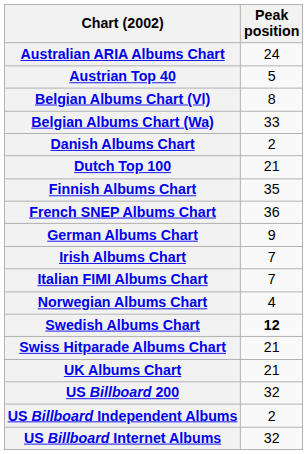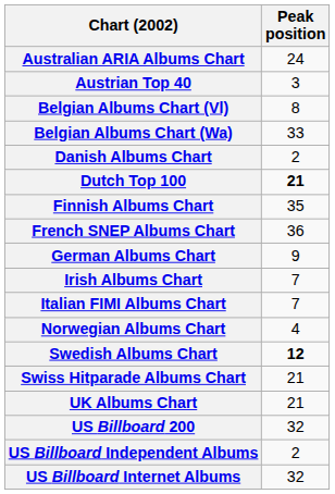 <table class="wikitable sortable plainrowheaders" style="text-align:left;">
 <tr>
 <th scope="col">Chart (2002)</th>
 <th scope="col">Peak<br>position</th>
 </tr>
 <tr>
 <th scope="row"><a href='#'>Australian ARIA Albums Chart</a></th>
 <td style="text-align:center;">24</td>
 </tr>
 <tr>
 <th scope="row"><a href='#'>Austrian Top 40</a></th>
-<td style="text-align:center;">5</td>
+<td style="text-align:center;">3</td>
 </tr>
 <tr>
 <th scope="row"><a href='#'>Belgian Albums Chart (Vl)</a></th>
 <td style="text-align:center;">8</td>
 </tr>
 <tr>
 <th scope="row"><a href='#'>Belgian Albums Chart (Wa)</a></th>
 <td style="text-align:center;">33</td>
 </tr>
 <tr>
 <th scope="row"><a href='#'>Danish Albums Chart</a></th>
 <td style="text-align:center;">2</td>
 </tr>
 <tr>
 <th scope="row"><a href='#'>Dutch Top 100</a></th>
-<td style="text-align:center;">21</td>
+<td style="text-align:center;"><strong>21</strong></td>
 </tr>
 <tr>
 <th scope="row"><a href='#'>Finnish Albums Chart</a></th>
 <td style="text-align:center;">35</td>
 </tr>
 <tr>
 <th scope="row"><a href='#'>French SNEP Albums Chart</a></th>
 <td style="text-align:center;">36</td>
 </tr>
 <tr>
 <th scope="row"><a href='#'>German Albums Chart</a></th>
 <td style="text-align:center;">9</td>
 </tr>
 <tr>
 <th scope="row"><a href='#'>Irish Albums Chart</a></th>
 <td style="text-align:center;">7</td>
 </tr>
 <tr>
 <th scope="row"><a href='#'>Italian FIMI Albums Chart</a></th>
 <td style="text-align:center;">7</td>
 </tr>
 <tr>
 <th scope="row"><a href='#'>Norwegian Albums Chart</a></th>
 <td style="text-align:center;">4</td>
 </tr>
 <tr>
 <th scope="row"><a href='#'>Swedish Albums Chart</a></th>
 <td style="text-align:center;"><strong>12</strong></td>
 </tr>
 <tr>
 <th scope="row"><a href='#'>Swiss Hitparade Albums Chart</a></th>
 <td style="text-align:center;">21</td>
 </tr>
 <tr>
 <th scope="row"><a href='#'>UK Albums Chart</a></th>
 <td style="text-align:center;">21</td>
 </tr>
 <tr>
 <th scope="row"><a href='#'>US <em>Billboard</em> 200</a></th>
 <td style="text-align:center;">32</td>
 </tr>
 <tr>
 <th scope="row"><a href='#'>US <em>Billboard</em> Independent Albums</a></th>
 <td style="text-align:center;">2</td>
 </tr>
 <tr>
 <th scope="row"><a href='#'>US <em>Billboard</em> Internet Albums</a></th>
 <td style="text-align:center;">32</td>
 </tr>
 </table>
